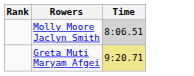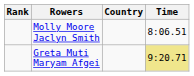 <table class="wikitable" style="text-align:center">
 <tr>
 <th>Rank</th>
 <th>Rowers</th>
+<th>Country</th>
 <th>Time</th>
 </tr>
 <tr>
 <td></td>
 <td align="left"><a href='#'>Molly Moore</a><br><a href='#'>Jaclyn Smith</a></td>
-<td style="background: lightgrey;">8:06.51</td>
+<td align="left"></td>
+<td>8:06.51</td>
 </tr>
 <tr>
 <td></td>
 <td align="left"><a href='#'>Greta Muti</a><br><a href='#'>Maryam Afgei</a></td>
+<td align="left"></td>
 <td style="background: khaki;">9:20.71</td>
 </tr>
 </table>
